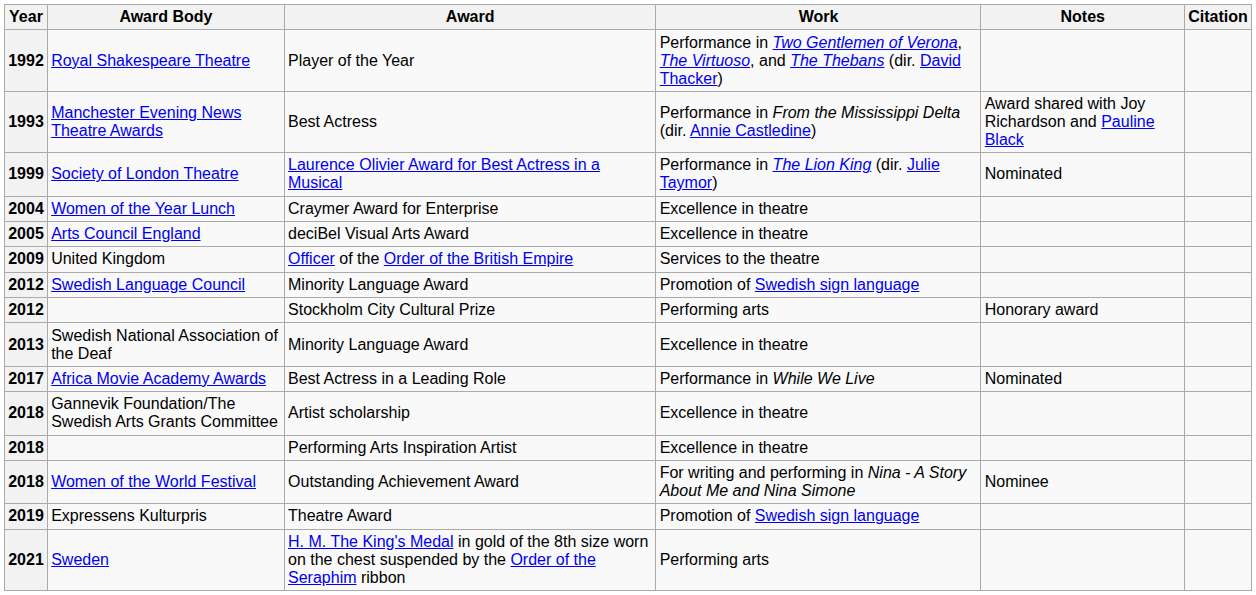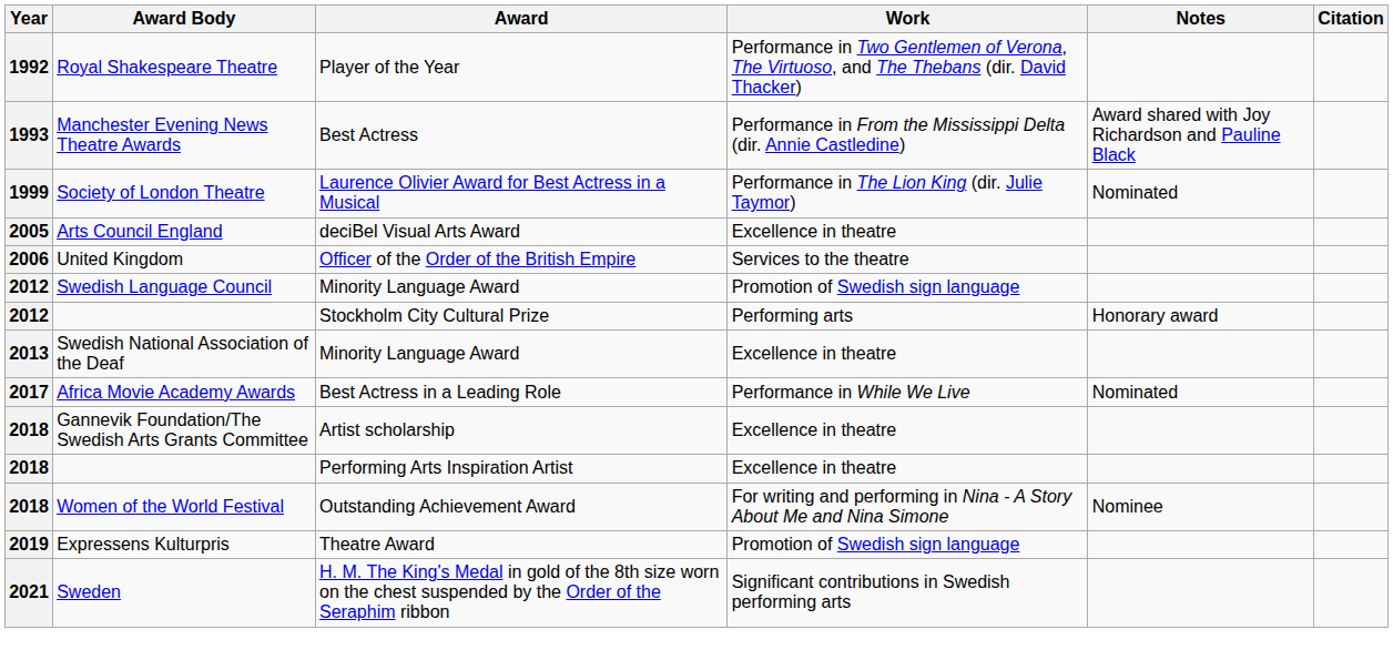 <table class="wikitable plainrowheaders sortable">
 <tr>
 <th scope="col">Year</th>
 <th scope="col">Award Body</th>
 <th scope="col">Award</th>
 <th scope="col">Work</th>
 <th scope="col">Notes</th>
 <th scope="row">Citation</th>
 </tr>
 <tr>
 <th scope="row">1992</th>
 <td><a href='#'>Royal Shakespeare Theatre</a></td>
 <td>Player of the Year</td>
 <td>Performance in <em><a href='#'>Two Gentlemen of Verona</a></em>, <em><a href='#'>The Virtuoso</a></em>, and <em><a href='#'>The Thebans</a></em> (dir. <a href='#'>David Thacker</a>)</td>
 <td></td>
 <td></td>
 </tr>
 <tr>
 <th scope="row">1993</th>
 <td><a href='#'>Manchester Evening News Theatre Awards</a></td>
 <td>Best Actress</td>
 <td>Performance in <em>From the Mississippi Delta</em> (dir. <a href='#'>Annie Castledine</a>)</td>
 <td>Award shared with Joy Richardson and <a href='#'>Pauline Black</a></td>
 <td></td>
 </tr>
 <tr>
 <th scope="row">1999</th>
 <td><a href='#'>Society of London Theatre</a></td>
 <td><a href='#'>Laurence Olivier Award for Best Actress in a Musical</a></td>
 <td>Performance in <em><a href='#'>The Lion King</a></em> (dir. <a href='#'>Julie Taymor</a>)</td>
 <td>Nominated</td>
 <td></td>
 </tr>
 <tr>
-<th scope="row">2004</th>
-<td><a href='#'>Women of the Year Lunch</a></td>
-<td>Craymer Award for Enterprise</td>
-<td>Excellence in theatre</td>
-<td></td>
-<td></td>
-</tr>
-<tr>
 <th scope="row">2005</th>
 <td><a href='#'>Arts Council England</a></td>
 <td>deciBel Visual Arts Award</td>
 <td>Excellence in theatre</td>
 <td></td>
 <td></td>
 </tr>
 <tr>
-<th scope="row">2009</th>
+<th scope="row">2006</th>
 <td>United Kingdom</td>
 <td><a href='#'>Officer</a> of the <a href='#'>Order of the British Empire</a></td>
 <td>Services to the theatre</td>
 <td></td>
 <td></td>
 </tr>
 <tr>
 <th scope="row">2012</th>
 <td><a href='#'>Swedish Language Council</a></td>
 <td>Minority Language Award</td>
 <td>Promotion of <a href='#'>Swedish sign language</a></td>
 <td></td>
 <td></td>
 </tr>
 <tr>
 <th scope="row">2012</th>
 <td></td>
 <td>Stockholm City Cultural Prize</td>
 <td>Performing arts</td>
 <td>Honorary award</td>
 <td></td>
 </tr>
 <tr>
 <th scope="row">2013</th>
 <td>Swedish National Association of the Deaf</td>
 <td>Minority Language Award</td>
 <td>Excellence in theatre</td>
 <td></td>
 <td></td>
 </tr>
 <tr>
 <th scope="row">2017</th>
 <td><a href='#'>Africa Movie Academy Awards</a></td>
 <td>Best Actress in a Leading Role</td>
 <td>Performance in <em>While We Live</em></td>
 <td>Nominated</td>
 <td></td>
 </tr>
 <tr>
 <th scope="row">2018</th>
 <td>Gannevik Foundation/The Swedish Arts Grants Committee</td>
 <td>Artist scholarship</td>
 <td>Excellence in theatre</td>
 <td></td>
 <td></td>
 </tr>
 <tr>
 <th scope="row">2018</th>
 <td></td>
 <td>Performing Arts Inspiration Artist</td>
 <td>Excellence in theatre</td>
 <td></td>
 <td></td>
 </tr>
 <tr>
 <th scope="row">2018</th>
 <td><a href='#'>Women of the World Festival</a></td>
 <td>Outstanding Achievement Award</td>
 <td>For writing and performing in <em>Nina - A Story About Me and Nina Simone</em></td>
 <td>Nominee</td>
 <td></td>
 </tr>
 <tr>
 <th scope="row">2019</th>
 <td>Expressens Kulturpris</td>
 <td>Theatre Award</td>
 <td>Promotion of <a href='#'>Swedish sign language</a></td>
 <td></td>
 <td></td>
 </tr>
 <tr>
 <th scope="row">2021</th>
 <td><a href='#'>Sweden</a></td>
 <td><a href='#'>H. M. The King's Medal</a> in gold of the 8th size worn on the chest suspended by the <a href='#'>Order of the Seraphim</a> ribbon</td>
-<td>Performing arts</td>
+<td>Significant contributions in Swedish performing arts</td>
 <td></td>
 <td></td>
 </tr>
 </table>
